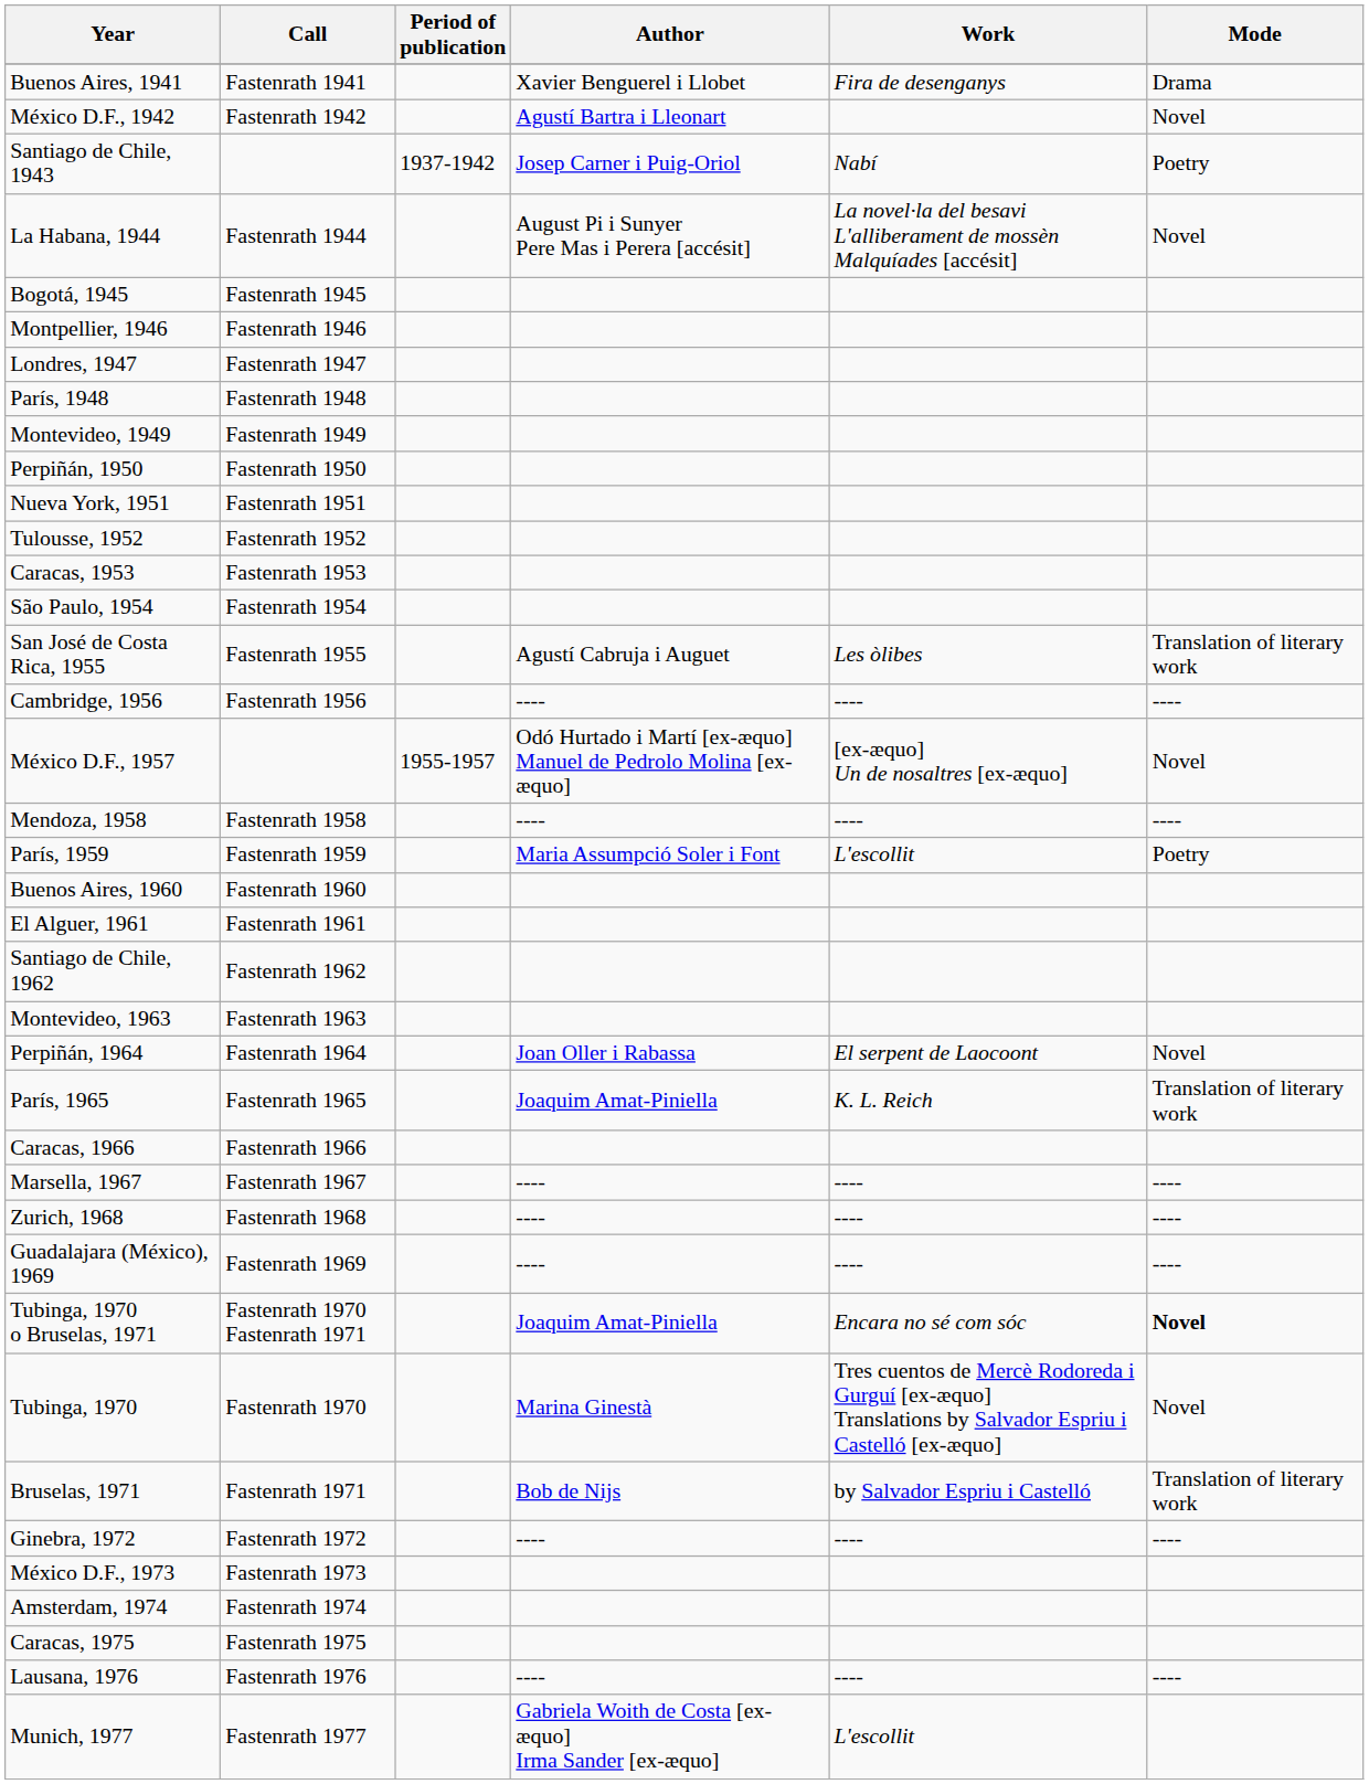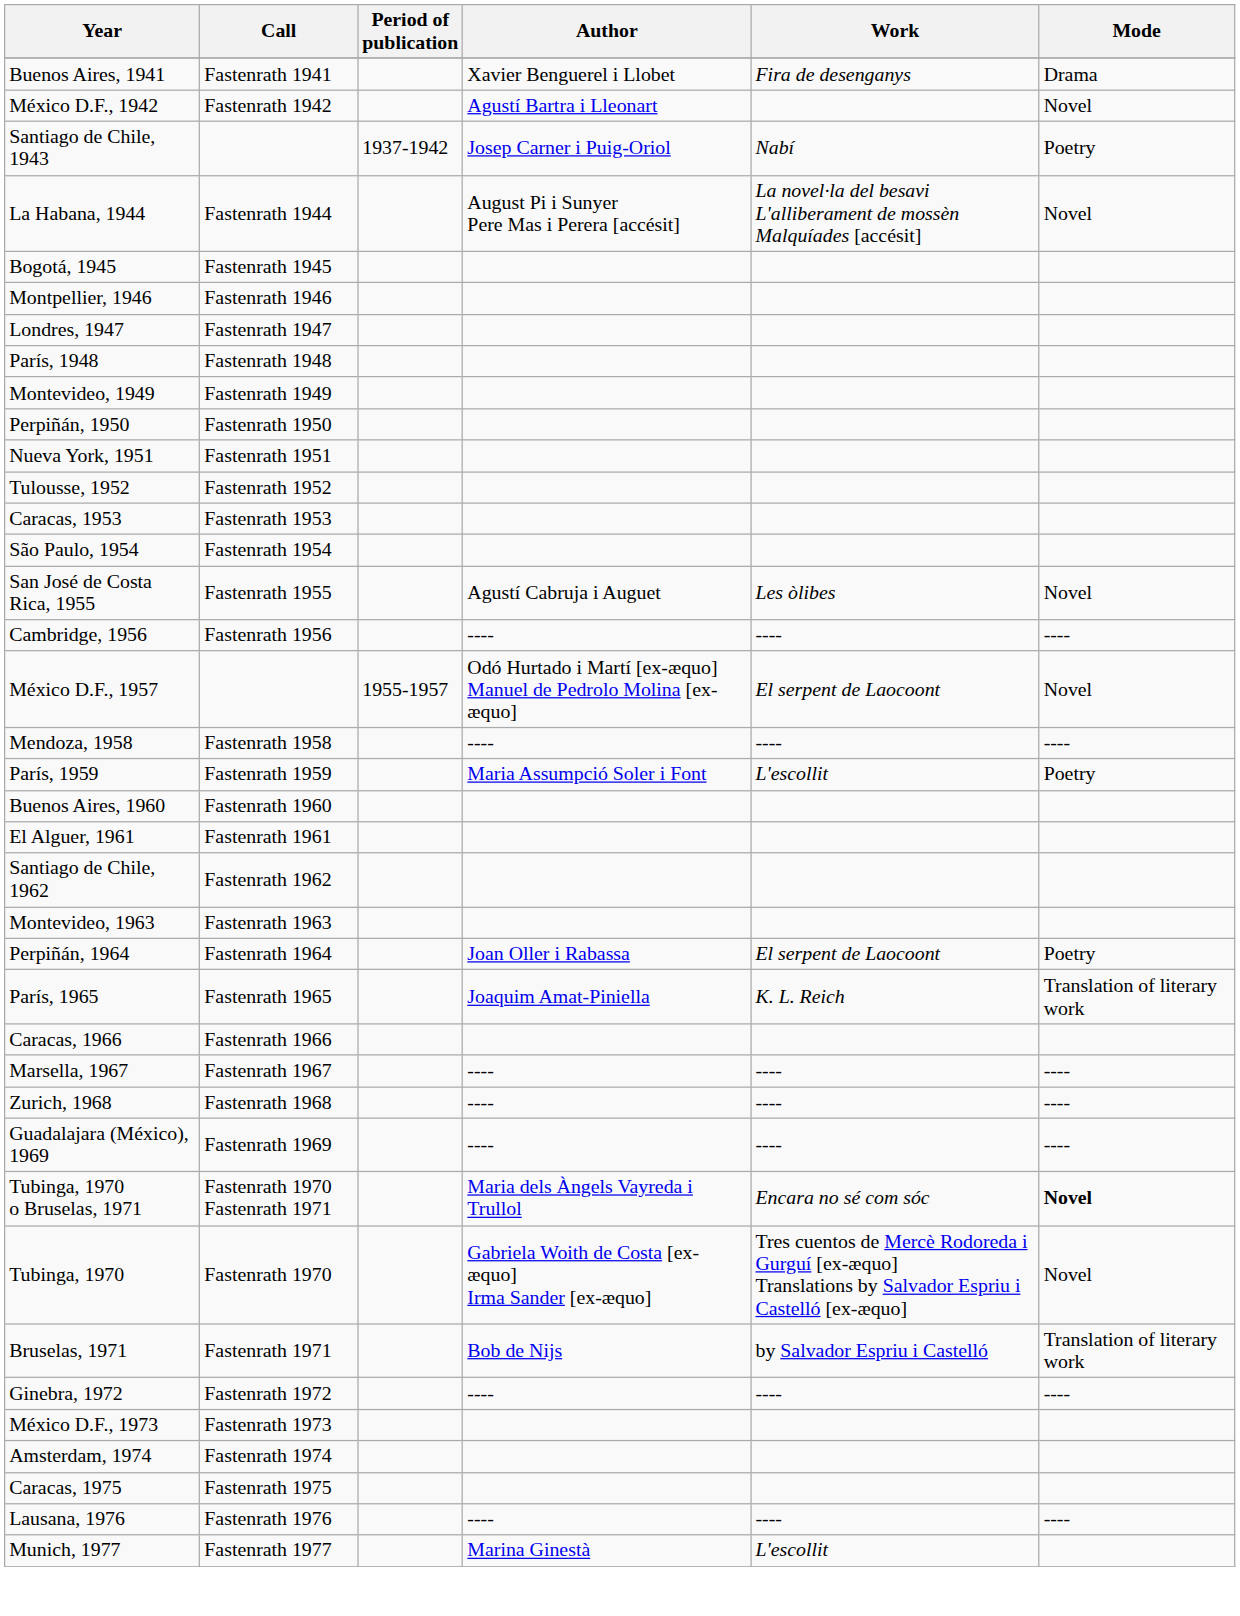 <table class="wikitable">
 <tr>
 <th width="150">Year</th>
 <th width="120">Call</th>
 <th width="40">Period of publication</th>
 <th width="225">Author</th>
 <th width="225">Work</th>
 <th width="150">Mode</th>
 </tr>
 <tr bgcolor="#dddddd" |>
 </tr>
 <tr>
 <td>Buenos Aires, 1941</td>
 <td>Fastenrath 1941</td>
 <td></td>
 <td>Xavier Benguerel i Llobet</td>
 <td><em>Fira de desenganys</em></td>
 <td>Drama</td>
 </tr>
 <tr>
 <td>México D.F., 1942</td>
 <td>Fastenrath 1942</td>
 <td></td>
 <td><a href='#'>Agustí Bartra i Lleonart</a></td>
 <td></td>
 <td>Novel</td>
 </tr>
 <tr>
 <td>Santiago de Chile, 1943</td>
 <td></td>
 <td>1937-1942</td>
 <td><a href='#'>Josep Carner i Puig-Oriol</a></td>
 <td><em>Nabí</em></td>
 <td>Poetry</td>
 </tr>
 <tr>
 <td>La Habana, 1944</td>
 <td>Fastenrath 1944</td>
 <td></td>
 <td>August Pi i Sunyer<br>Pere Mas i Perera [accésit]</td>
 <td><em>La novel·la del besavi</em><br><em>L'alliberament de mossèn Malquíades</em> [accésit]</td>
 <td>Novel</td>
 </tr>
 <tr>
 <td>Bogotá, 1945</td>
 <td>Fastenrath 1945</td>
 <td></td>
 <td></td>
 <td></td>
 <td></td>
 </tr>
 <tr>
 <td>Montpellier, 1946</td>
 <td>Fastenrath 1946</td>
 <td></td>
 <td></td>
 <td></td>
 <td></td>
 </tr>
 <tr>
 <td>Londres, 1947</td>
 <td>Fastenrath 1947</td>
 <td></td>
 <td></td>
 <td></td>
 <td></td>
 </tr>
 <tr>
 <td>París, 1948</td>
 <td>Fastenrath 1948</td>
 <td></td>
 <td></td>
 <td></td>
 <td></td>
 </tr>
 <tr>
 <td>Montevideo, 1949</td>
 <td>Fastenrath 1949</td>
 <td></td>
 <td></td>
 <td></td>
 <td></td>
 </tr>
 <tr>
 <td>Perpiñán, 1950</td>
 <td>Fastenrath 1950</td>
 <td></td>
 <td></td>
 <td></td>
 <td></td>
 </tr>
 <tr>
 <td>Nueva York, 1951</td>
 <td>Fastenrath 1951</td>
 <td></td>
 <td></td>
 <td></td>
 <td></td>
 </tr>
 <tr>
 <td>Tulousse, 1952</td>
 <td>Fastenrath 1952</td>
 <td></td>
 <td></td>
 <td></td>
 <td></td>
 </tr>
 <tr>
 <td>Caracas, 1953</td>
 <td>Fastenrath 1953</td>
 <td></td>
 <td></td>
 <td></td>
 <td></td>
 </tr>
 <tr>
 <td>São Paulo, 1954</td>
 <td>Fastenrath 1954</td>
 <td></td>
 <td></td>
 <td></td>
 <td></td>
 </tr>
 <tr>
 <td>San José de Costa Rica, 1955</td>
 <td>Fastenrath 1955</td>
 <td></td>
 <td>Agustí Cabruja i Auguet</td>
 <td><em>Les òlibes</em></td>
-<td>Translation of literary work</td>
+<td>Novel</td>
 </tr>
 <tr>
 <td>Cambridge, 1956</td>
 <td>Fastenrath 1956</td>
 <td></td>
 <td>----</td>
 <td>----</td>
 <td>----</td>
 </tr>
 <tr>
 <td>México D.F., 1957</td>
 <td></td>
 <td>1955-1957</td>
 <td>Odó Hurtado i Martí [ex-æquo]<br><a href='#'>Manuel de Pedrolo Molina</a> [ex-æquo]</td>
-<td> [ex-æquo]<br><em>Un de nosaltres</em> [ex-æquo]</td>
+<td><em>El serpent de Laocoont</em></td>
 <td>Novel</td>
 </tr>
 <tr>
 <td>Mendoza, 1958</td>
 <td>Fastenrath 1958</td>
 <td></td>
 <td>----</td>
 <td>----</td>
 <td>----</td>
 </tr>
 <tr>
 <td>París, 1959</td>
 <td>Fastenrath 1959</td>
 <td></td>
 <td><a href='#'>Maria Assumpció Soler i Font</a></td>
 <td><em>L'escollit</em></td>
 <td>Poetry</td>
 </tr>
 <tr>
 <td>Buenos Aires, 1960</td>
 <td>Fastenrath 1960</td>
 <td></td>
 <td></td>
 <td></td>
 <td></td>
 </tr>
 <tr>
 <td>El Alguer, 1961</td>
 <td>Fastenrath 1961</td>
 <td></td>
 <td></td>
 <td></td>
 <td></td>
 </tr>
 <tr>
 <td>Santiago de Chile, 1962</td>
 <td>Fastenrath 1962</td>
 <td></td>
 <td></td>
 <td></td>
 <td></td>
 </tr>
 <tr>
 <td>Montevideo, 1963</td>
 <td>Fastenrath 1963</td>
 <td></td>
 <td></td>
 <td></td>
 <td></td>
 </tr>
 <tr>
 <td>Perpiñán, 1964</td>
 <td>Fastenrath 1964</td>
 <td></td>
 <td><a href='#'>Joan Oller i Rabassa</a></td>
 <td><em>El serpent de Laocoont</em></td>
-<td>Novel</td>
+<td>Poetry</td>
 </tr>
 <tr>
 <td>París, 1965</td>
 <td>Fastenrath 1965</td>
 <td></td>
 <td><a href='#'>Joaquim Amat-Piniella</a></td>
 <td><em>K. L. Reich</em></td>
 <td>Translation of literary work</td>
 </tr>
 <tr>
 <td>Caracas, 1966</td>
 <td>Fastenrath 1966</td>
 <td></td>
 <td></td>
 <td></td>
 <td></td>
 </tr>
 <tr>
 <td>Marsella, 1967</td>
 <td>Fastenrath 1967</td>
 <td></td>
 <td>----</td>
 <td>----</td>
 <td>----</td>
 </tr>
 <tr>
 <td>Zurich, 1968</td>
 <td>Fastenrath 1968</td>
 <td></td>
 <td>----</td>
 <td>----</td>
 <td>----</td>
 </tr>
 <tr>
 <td>Guadalajara (México), 1969</td>
 <td>Fastenrath 1969</td>
 <td></td>
 <td>----</td>
 <td>----</td>
 <td>----</td>
 </tr>
 <tr>
 <td>Tubinga, 1970<br>o Bruselas, 1971</td>
 <td>Fastenrath 1970<br>Fastenrath 1971</td>
 <td></td>
-<td><a href='#'>Joaquim Amat-Piniella</a></td>
+<td><a href='#'>Maria dels Àngels Vayreda i Trullol</a></td>
 <td><em>Encara no sé com sóc</em></td>
 <td><strong>Novel</strong></td>
 </tr>
 <tr>
 <td>Tubinga, 1970</td>
 <td>Fastenrath 1970</td>
 <td></td>
-<td><a href='#'>Marina Ginestà</a></td>
+<td><a href='#'>Gabriela Woith de Costa</a> [ex-æquo]<br><a href='#'>Irma Sander</a> [ex-æquo]</td>
 <td>Tres cuentos de <a href='#'>Mercè Rodoreda i Gurguí</a> [ex-æquo]<br>Translations by <a href='#'>Salvador Espriu i Castelló</a> [ex-æquo]</td>
 <td>Novel</td>
 </tr>
 <tr>
 <td>Bruselas, 1971</td>
 <td>Fastenrath 1971</td>
 <td></td>
 <td><a href='#'>Bob de Nijs</a></td>
 <td><em></em> by <a href='#'>Salvador Espriu i Castelló</a></td>
 <td>Translation of literary work</td>
 </tr>
 <tr>
 <td>Ginebra, 1972</td>
 <td>Fastenrath 1972</td>
 <td></td>
 <td>----</td>
 <td>----</td>
 <td>----</td>
 </tr>
 <tr>
 <td>México D.F., 1973</td>
 <td>Fastenrath 1973</td>
 <td></td>
 <td></td>
 <td></td>
 <td></td>
 </tr>
 <tr>
 <td>Amsterdam, 1974</td>
 <td>Fastenrath 1974</td>
 <td></td>
 <td></td>
 <td></td>
 <td></td>
 </tr>
 <tr>
 <td>Caracas, 1975</td>
 <td>Fastenrath 1975</td>
 <td></td>
 <td></td>
 <td></td>
 <td></td>
 </tr>
 <tr>
 <td>Lausana, 1976</td>
 <td>Fastenrath 1976</td>
 <td></td>
 <td>----</td>
 <td>----</td>
 <td>----</td>
 </tr>
 <tr>
 <td>Munich, 1977</td>
 <td>Fastenrath 1977</td>
 <td></td>
-<td><a href='#'>Gabriela Woith de Costa</a> [ex-æquo]<br><a href='#'>Irma Sander</a> [ex-æquo]</td>
+<td><a href='#'>Marina Ginestà</a></td>
 <td><em>L'escollit</em></td>
 <td></td>
 </tr>
 <tr>
 </tr>
 </table>
